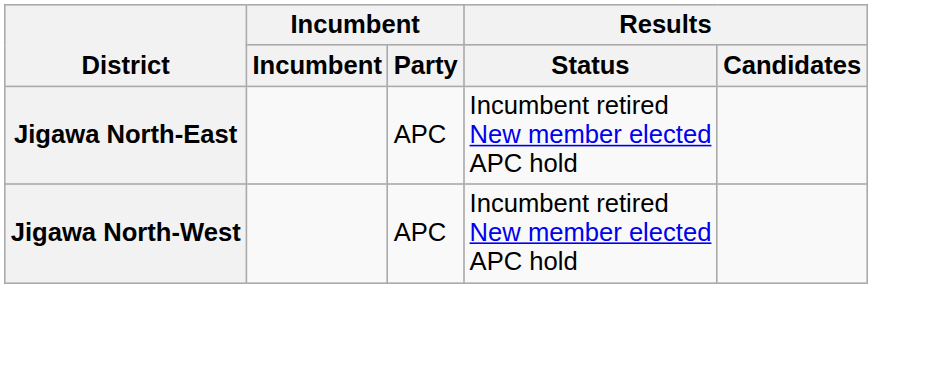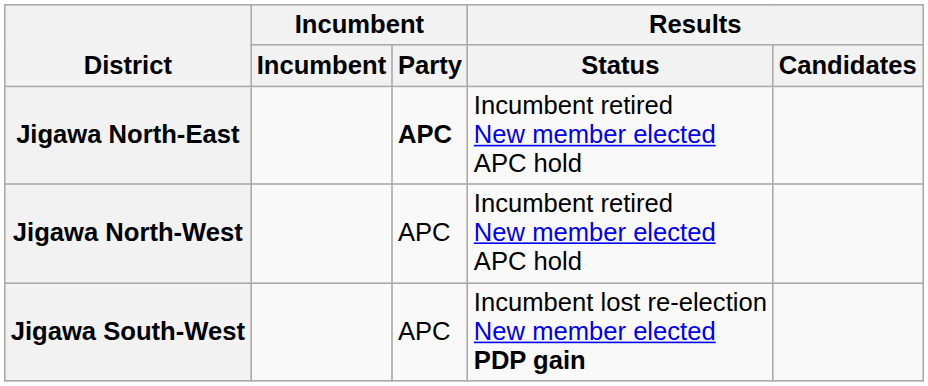 <table class="wikitable sortable">
 <tr valign=bottom>
 <th rowspan=2>District</th>
 <th colspan=2>Incumbent</th>
 <th colspan=2>Results</th>
 </tr>
 <tr valign=bottom>
 <th>Incumbent</th>
 <th>Party</th>
 <th>Status</th>
 <th>Candidates</th>
 </tr>
 <tr>
 <th>Jigawa North-East</th>
 <td></td>
-<td>APC</td>
+<td><strong>APC</strong></td>
 <td>Incumbent retired<br><a href='#'>New member elected</a><br>APC hold</td>
 <td nowrap></td>
 </tr>
 <tr>
 <th>Jigawa North-West</th>
 <td></td>
 <td>APC</td>
 <td>Incumbent retired<br><a href='#'>New member elected</a><br>APC hold</td>
 <td nowrap></td>
 </tr>
+<tr>
+<th>Jigawa South-West</th>
+<td></td>
+<td>APC</td>
+<td>Incumbent lost re-election<br><a href='#'>New member elected</a><br><strong>PDP gain</strong></td>
+<td nowrap></td>
+</tr>
 </table>
